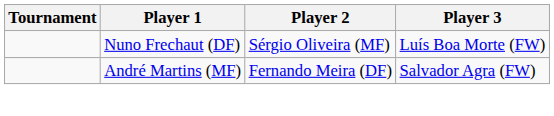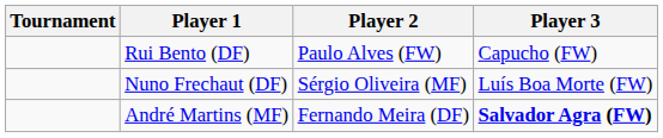 <table class="wikitable">
 <tr>
 <th>Tournament</th>
 <th>Player 1</th>
 <th>Player 2</th>
 <th>Player 3</th>
+</tr>
+<tr>
+<td></td>
+<td><a href='#'>Rui Bento</a> (<a href='#'>DF</a>)</td>
+<td><a href='#'>Paulo Alves</a> (<a href='#'>FW</a>)</td>
+<td><a href='#'>Capucho</a> (<a href='#'>FW</a>)</td>
 </tr>
 <tr>
 <td></td>
 <td><a href='#'>Nuno Frechaut</a> (<a href='#'>DF</a>)</td>
 <td><a href='#'>Sérgio Oliveira</a> (<a href='#'>MF</a>)</td>
 <td><a href='#'>Luís Boa Morte</a> (<a href='#'>FW</a>)</td>
 </tr>
 <tr>
 <td></td>
 <td><a href='#'>André Martins</a> (<a href='#'>MF</a>)</td>
 <td><a href='#'>Fernando Meira</a> (<a href='#'>DF</a>)</td>
-<td><a href='#'>Salvador Agra</a> (<a href='#'>FW</a>)</td>
+<td><strong><a href='#'>Salvador Agra</a> (<a href='#'>FW</a>)</strong></td>
 </tr>
 </table>
